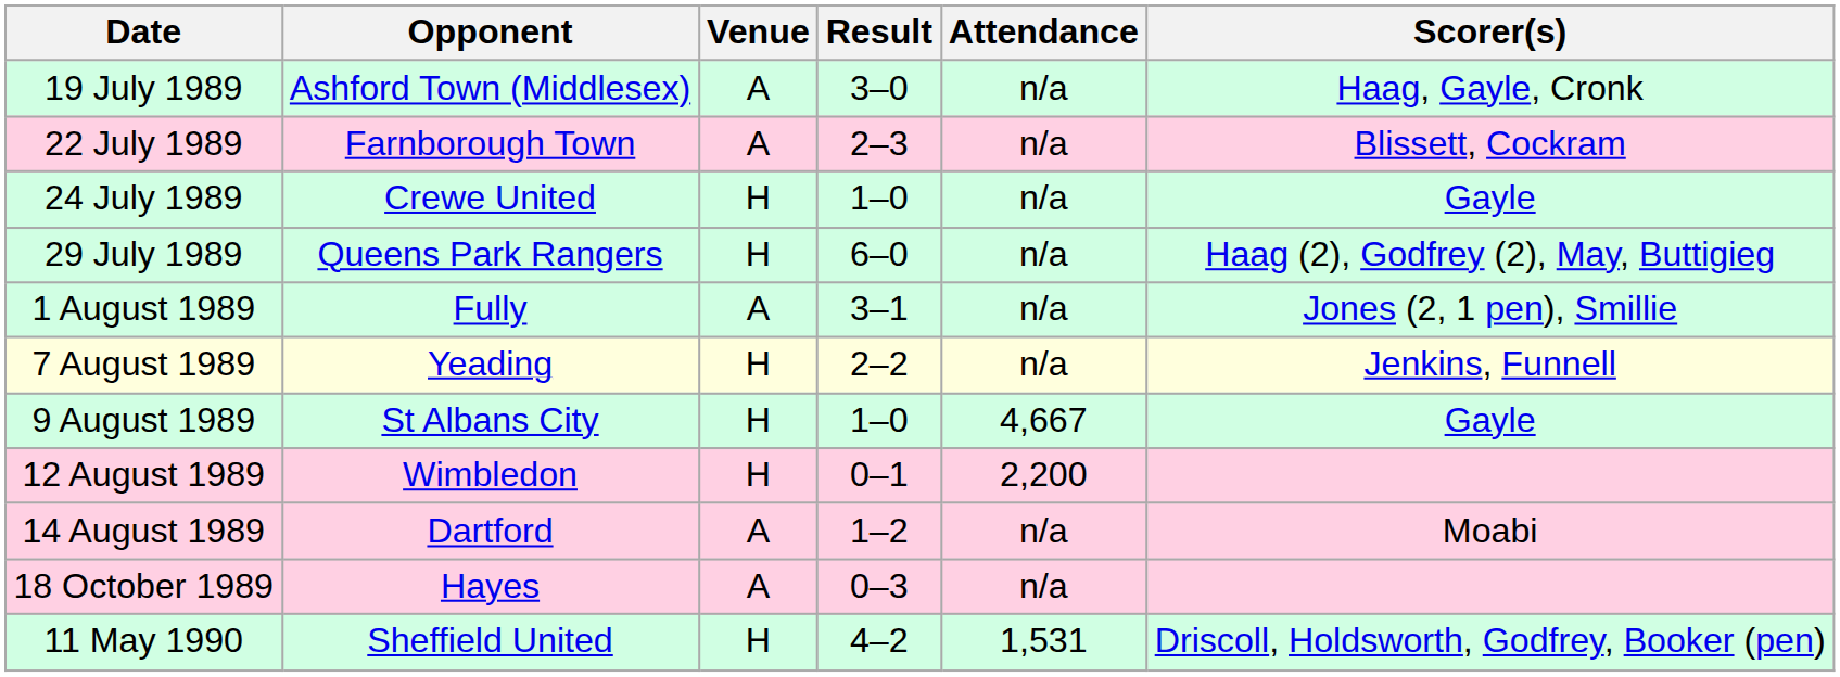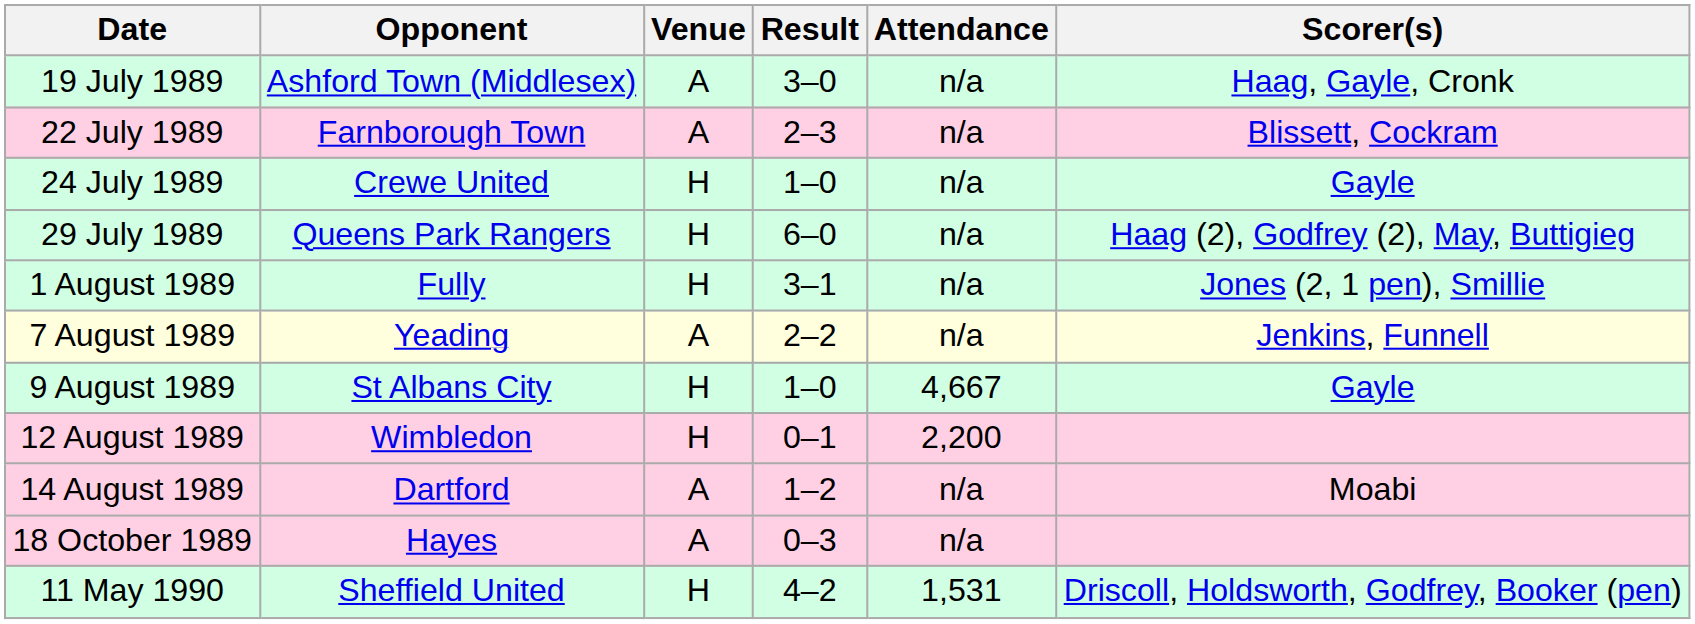 <table class="wikitable sortable" style="text-align:center;">
 <tr>
 <th>Date</th>
 <th>Opponent</th>
 <th>Venue</th>
 <th>Result</th>
 <th>Attendance</th>
 <th>Scorer(s)</th>
 </tr>
 <tr style="background:#d0ffe3;">
 <td>19 July 1989</td>
 <td><a href='#'>Ashford Town (Middlesex)</a></td>
 <td>A</td>
 <td>3–0</td>
 <td>n/a</td>
 <td><a href='#'>Haag</a>, <a href='#'>Gayle</a>, Cronk</td>
 </tr>
 <tr style="background:#ffd0e3;">
 <td>22 July 1989</td>
 <td><a href='#'>Farnborough Town</a></td>
 <td>A</td>
 <td>2–3</td>
 <td>n/a</td>
 <td><a href='#'>Blissett</a>, <a href='#'>Cockram</a></td>
 </tr>
 <tr style="background:#d0ffe3;">
 <td>24 July 1989</td>
 <td><a href='#'>Crewe United</a></td>
 <td>H</td>
 <td>1–0</td>
 <td>n/a</td>
 <td><a href='#'>Gayle</a></td>
 </tr>
 <tr style="background:#d0ffe3;">
 <td>29 July 1989</td>
 <td><a href='#'>Queens Park Rangers</a></td>
 <td>H</td>
 <td>6–0</td>
 <td>n/a</td>
 <td><a href='#'>Haag</a> (2), <a href='#'>Godfrey</a> (2), <a href='#'>May</a>, <a href='#'>Buttigieg</a></td>
 </tr>
 <tr style="background:#d0ffe3;">
 <td>1 August 1989</td>
 <td><a href='#'>Fully</a></td>
-<td>A</td>
+<td>H</td>
 <td>3–1</td>
 <td>n/a</td>
 <td><a href='#'>Jones</a> (2, 1 <a href='#'>pen</a>), <a href='#'>Smillie</a></td>
 </tr>
 <tr style="background:#ffd;">
 <td>7 August 1989</td>
 <td><a href='#'>Yeading</a></td>
-<td>H</td>
+<td>A</td>
 <td>2–2</td>
 <td>n/a</td>
 <td><a href='#'>Jenkins</a>, <a href='#'>Funnell</a></td>
 </tr>
 <tr style="background:#d0ffe3;">
 <td>9 August 1989</td>
 <td><a href='#'>St Albans City</a></td>
 <td>H</td>
 <td>1–0</td>
 <td>4,667</td>
 <td><a href='#'>Gayle</a></td>
 </tr>
 <tr style="background:#ffd0e3;">
 <td>12 August 1989</td>
 <td><a href='#'>Wimbledon</a></td>
 <td>H</td>
 <td>0–1</td>
 <td>2,200</td>
 <td></td>
 </tr>
 <tr style="background:#ffd0e3;">
 <td>14 August 1989</td>
 <td><a href='#'>Dartford</a></td>
 <td>A</td>
 <td>1–2</td>
 <td>n/a</td>
 <td>Moabi</td>
 </tr>
 <tr style="background:#ffd0e3;">
 <td>18 October 1989</td>
 <td><a href='#'>Hayes</a></td>
 <td>A</td>
 <td>0–3</td>
 <td>n/a</td>
 <td></td>
 </tr>
 <tr style="background:#d0ffe3;">
 <td>11 May 1990</td>
 <td><a href='#'>Sheffield United</a></td>
 <td>H</td>
 <td>4–2</td>
 <td>1,531</td>
 <td><a href='#'>Driscoll</a>, <a href='#'>Holdsworth</a>, <a href='#'>Godfrey</a>, <a href='#'>Booker</a> (<a href='#'>pen</a>)</td>
 </tr>
 </table>
